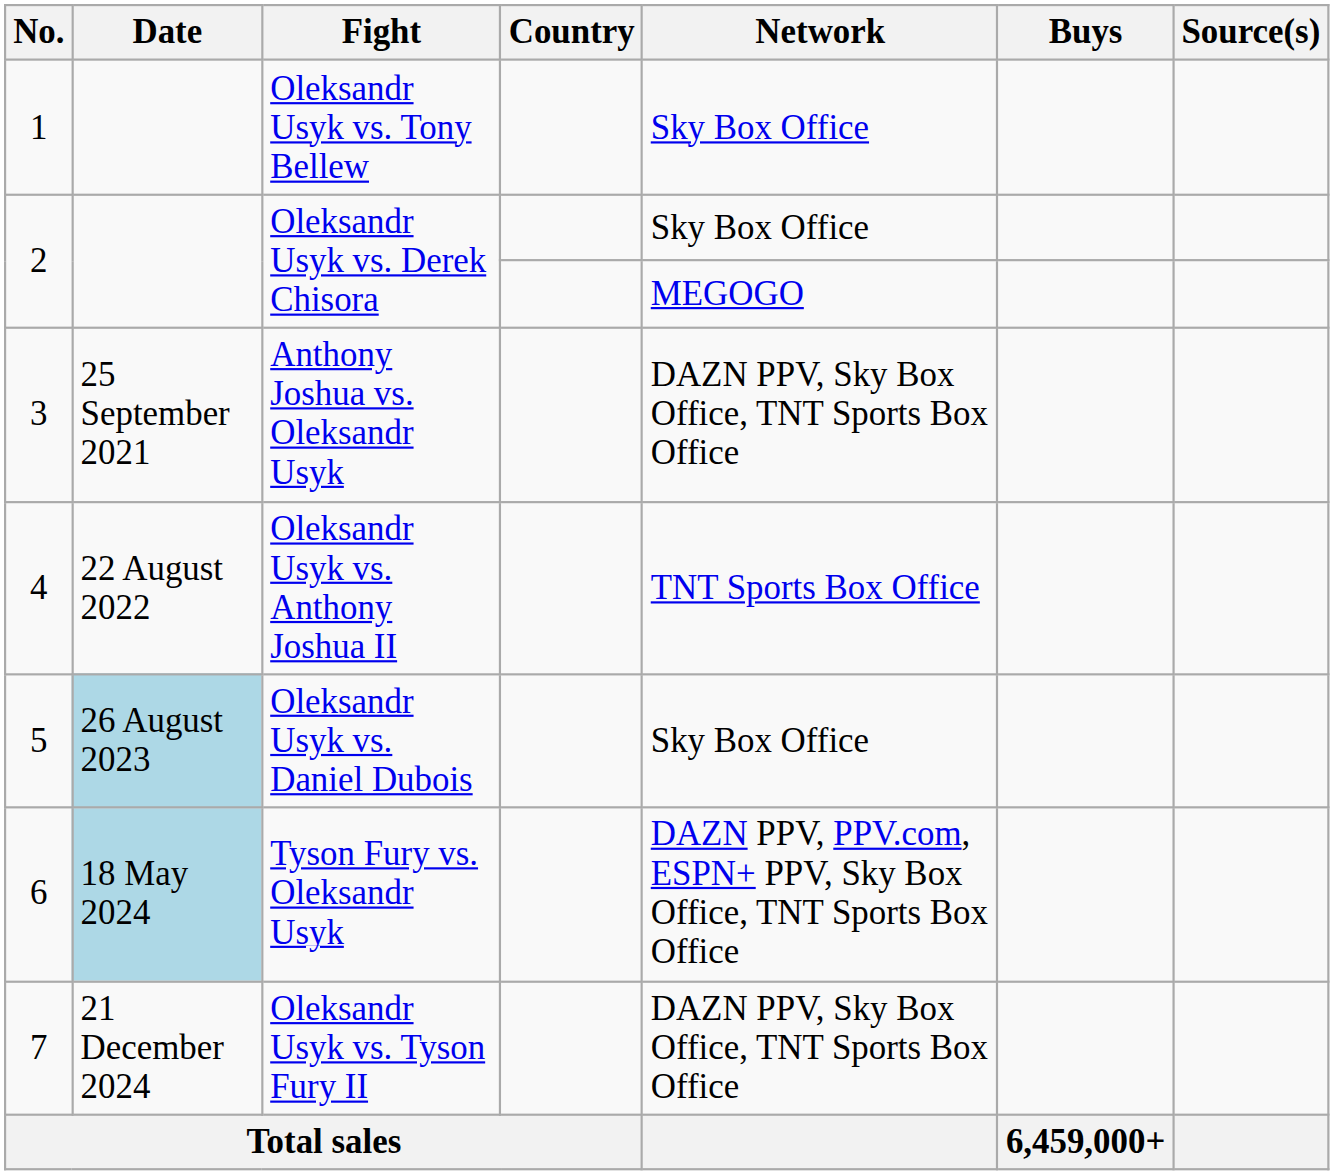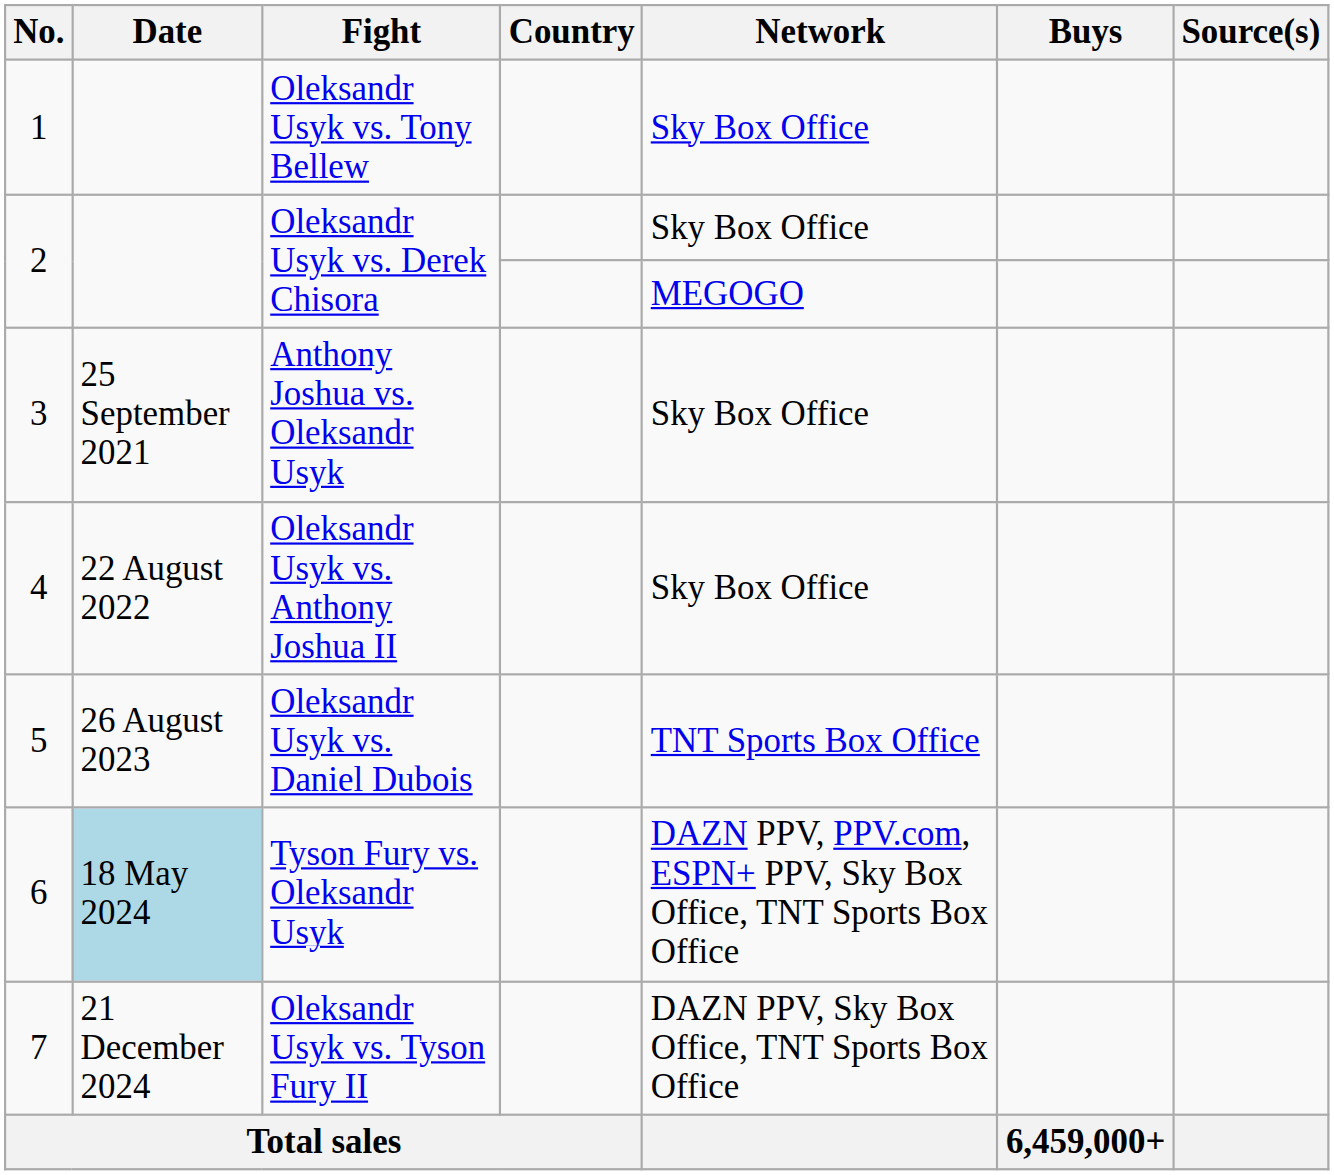 <table class="wikitable sortable">
 <tr>
 <th>No.</th>
 <th>Date</th>
 <th>Fight</th>
 <th>Country</th>
 <th>Network</th>
 <th>Buys</th>
 <th class="unsortable">Source(s)</th>
 </tr>
 <tr>
 <td align=center>1</td>
 <td></td>
 <td><a href='#'>Oleksandr Usyk vs. Tony Bellew</a></td>
 <td></td>
 <td><a href='#'>Sky Box Office</a></td>
 <td></td>
 <td></td>
 </tr>
 <tr>
 <td align=center rowspan="2">2</td>
 <td rowspan="2"></td>
 <td rowspan="2"><a href='#'>Oleksandr Usyk vs. Derek Chisora</a></td>
 <td></td>
 <td>Sky Box Office</td>
 <td></td>
 <td></td>
 </tr>
 <tr>
 <td></td>
 <td><a href='#'>MEGOGO</a></td>
 <td></td>
 <td></td>
 </tr>
 <tr>
 <td align=center>3</td>
 <td>25 September 2021</td>
 <td><a href='#'>Anthony Joshua vs. Oleksandr Usyk</a></td>
 <td></td>
-<td>DAZN PPV, Sky Box Office, TNT Sports Box Office</td>
+<td>Sky Box Office</td>
 <td></td>
 <td></td>
 </tr>
 <tr>
 <td align=center>4</td>
 <td>22 August 2022</td>
 <td><a href='#'>Oleksandr Usyk vs. Anthony Joshua II</a></td>
 <td></td>
-<td><a href='#'>TNT Sports Box Office</a></td>
+<td>Sky Box Office</td>
 <td></td>
 <td></td>
 </tr>
 <tr>
 <td align=center>5</td>
-<td style="background: lightblue;">26 August 2023</td>
+<td>26 August 2023</td>
 <td><a href='#'>Oleksandr Usyk vs. Daniel Dubois</a></td>
 <td></td>
-<td>Sky Box Office</td>
+<td><a href='#'>TNT Sports Box Office</a></td>
 <td></td>
 <td></td>
 </tr>
 <tr>
 <td align=center>6</td>
 <td style="background: lightblue;">18 May 2024</td>
 <td><a href='#'>Tyson Fury vs. Oleksandr Usyk</a></td>
 <td></td>
 <td><a href='#'>DAZN</a> PPV, <a href='#'>PPV.com</a>, <a href='#'>ESPN+</a> PPV, Sky Box Office, TNT Sports Box Office</td>
 <td></td>
 <td></td>
 </tr>
 <tr>
 <td align=center>7</td>
 <td>21 December 2024</td>
 <td><a href='#'>Oleksandr Usyk vs. Tyson Fury II</a></td>
 <td></td>
 <td>DAZN PPV, Sky Box Office, TNT Sports Box Office</td>
 <td></td>
 <td></td>
 </tr>
 <tr>
 <th colspan="4">Total sales</th>
 <th></th>
 <th>6,459,000+</th>
 <th></th>
 </tr>
 </table>
